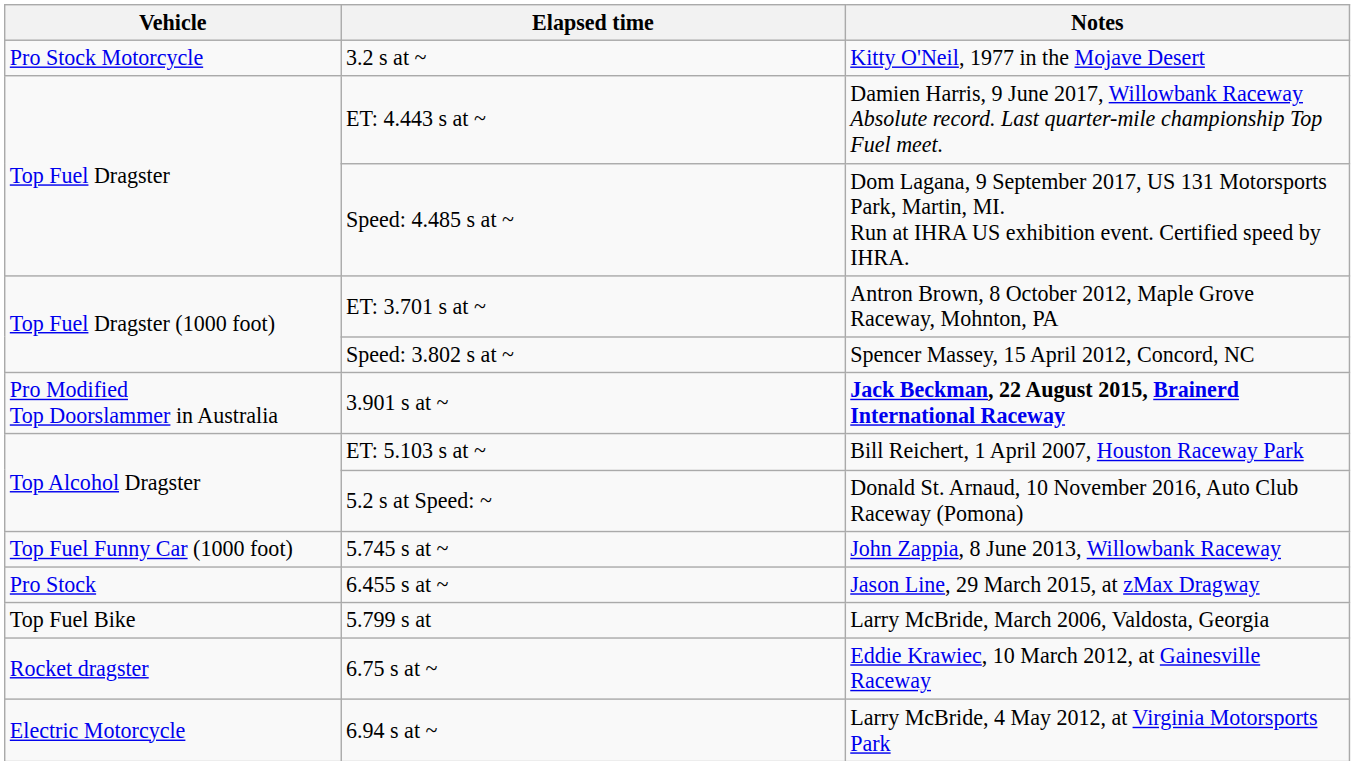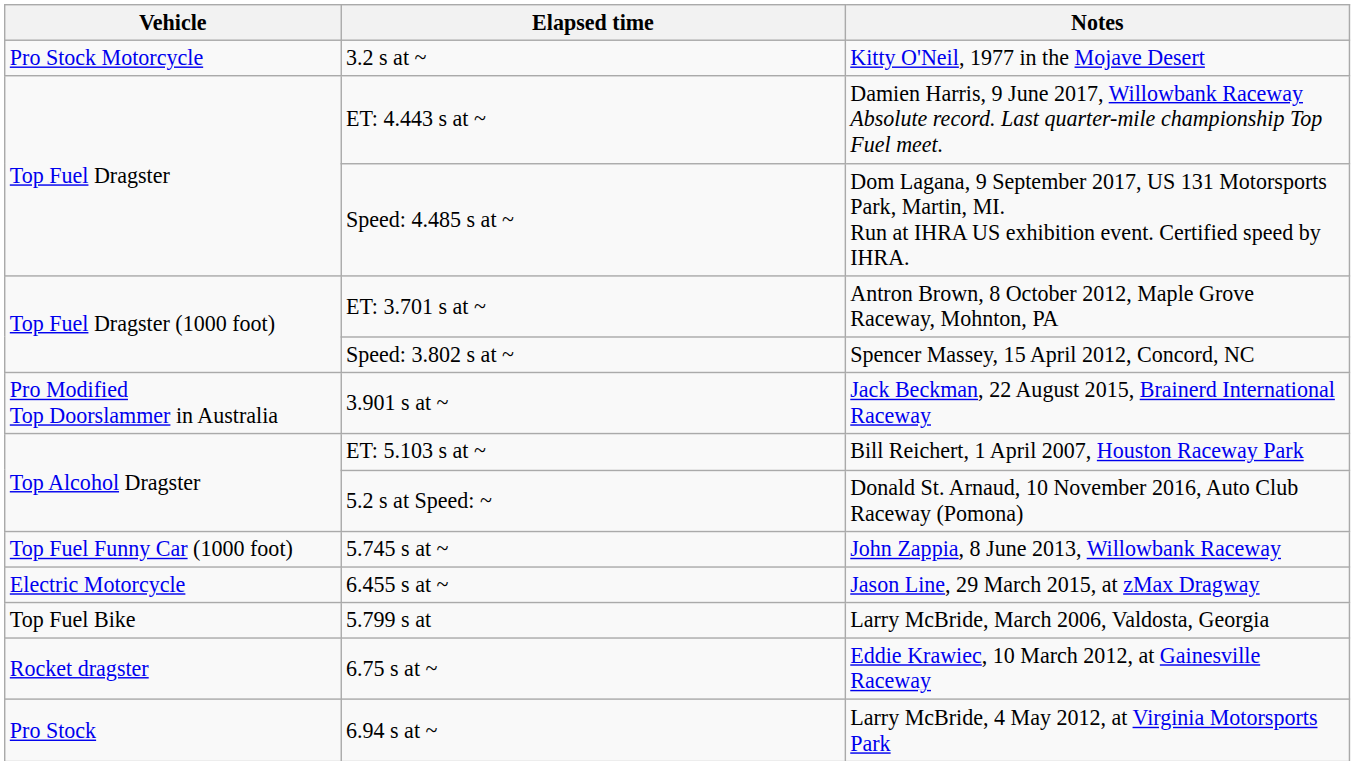 <table class="wikitable" style="font-size:97%;" width=75%>
 <tr>
 <th width=20%>Vehicle</th>
 <th width=30%>Elapsed time</th>
 <th width=30%>Notes</th>
 </tr>
 <tr>
 <td><a href='#'>Pro Stock Motorcycle</a></td>
 <td>3.2 s at ~</td>
 <td><a href='#'>Kitty O'Neil</a>, 1977 in the <a href='#'>Mojave Desert</a></td>
 </tr>
 <tr>
 <td rowspan=2><a href='#'>Top Fuel</a> Dragster</td>
 <td>ET: 4.443 s at ~</td>
 <td>Damien Harris, 9 June 2017, <a href='#'>Willowbank Raceway</a> <br><em>Absolute record.  Last quarter-mile championship Top Fuel meet.</em></td>
 </tr>
 <tr>
 <td>Speed:  4.485 s at ~</td>
 <td>Dom Lagana, 9 September 2017, US 131 Motorsports Park, Martin, MI.  <br> Run at IHRA US exhibition event.  Certified speed by IHRA.</td>
 </tr>
 <tr>
 <td rowspan="2"><a href='#'>Top Fuel</a> Dragster (1000 foot)</td>
 <td>ET: 3.701 s at ~</td>
 <td>Antron Brown, 8 October 2012, Maple Grove Raceway, Mohnton, PA </td>
 </tr>
 <tr>
 <td>Speed: 3.802 s at ~</td>
 <td>Spencer Massey, 15 April 2012, Concord, NC </td>
 </tr>
 <tr>
 <td><a href='#'>Pro Modified</a><br><a href='#'>Top Doorslammer</a> in Australia</td>
 <td>3.901 s at ~</td>
-<td><strong><a href='#'>Jack Beckman</a>, 22 August 2015, <a href='#'>Brainerd International Raceway</a></strong></td>
+<td><a href='#'>Jack Beckman</a>, 22 August 2015, <a href='#'>Brainerd International Raceway</a></td>
 </tr>
 <tr>
 <td rowspan="2"><a href='#'>Top Alcohol</a> Dragster</td>
 <td>ET:  5.103 s at ~</td>
 <td>Bill Reichert, 1 April 2007, <a href='#'>Houston Raceway Park</a></td>
 </tr>
 <tr>
 <td>5.2 s at Speed:  ~</td>
 <td>Donald St. Arnaud, 10 November 2016, Auto Club Raceway (Pomona)</td>
 </tr>
 <tr>
 <td><a href='#'>Top Fuel Funny Car</a> (1000 foot)</td>
 <td>5.745 s at ~</td>
 <td><a href='#'>John Zappia</a>, 8 June 2013, <a href='#'>Willowbank Raceway</a></td>
 </tr>
 <tr>
-<td><a href='#'>Pro Stock</a></td>
+<td><a href='#'>Electric Motorcycle</a></td>
 <td>6.455  s at ~</td>
 <td><a href='#'>Jason Line</a>, 29 March 2015, at <a href='#'>zMax Dragway</a></td>
 </tr>
 <tr>
 <td>Top Fuel Bike</td>
 <td>5.799 s at </td>
 <td>Larry McBride, March 2006, Valdosta, Georgia </td>
 </tr>
 <tr>
 <td><a href='#'>Rocket dragster</a></td>
 <td>6.75 s at ~</td>
 <td><a href='#'>Eddie Krawiec</a>, 10 March 2012, at <a href='#'>Gainesville Raceway</a></td>
 </tr>
 <tr>
-<td><a href='#'>Electric Motorcycle</a></td>
+<td><a href='#'>Pro Stock</a></td>
 <td>6.94 s at ~</td>
 <td>Larry McBride, 4 May 2012, at <a href='#'>Virginia Motorsports Park</a></td>
 </tr>
 </table>
